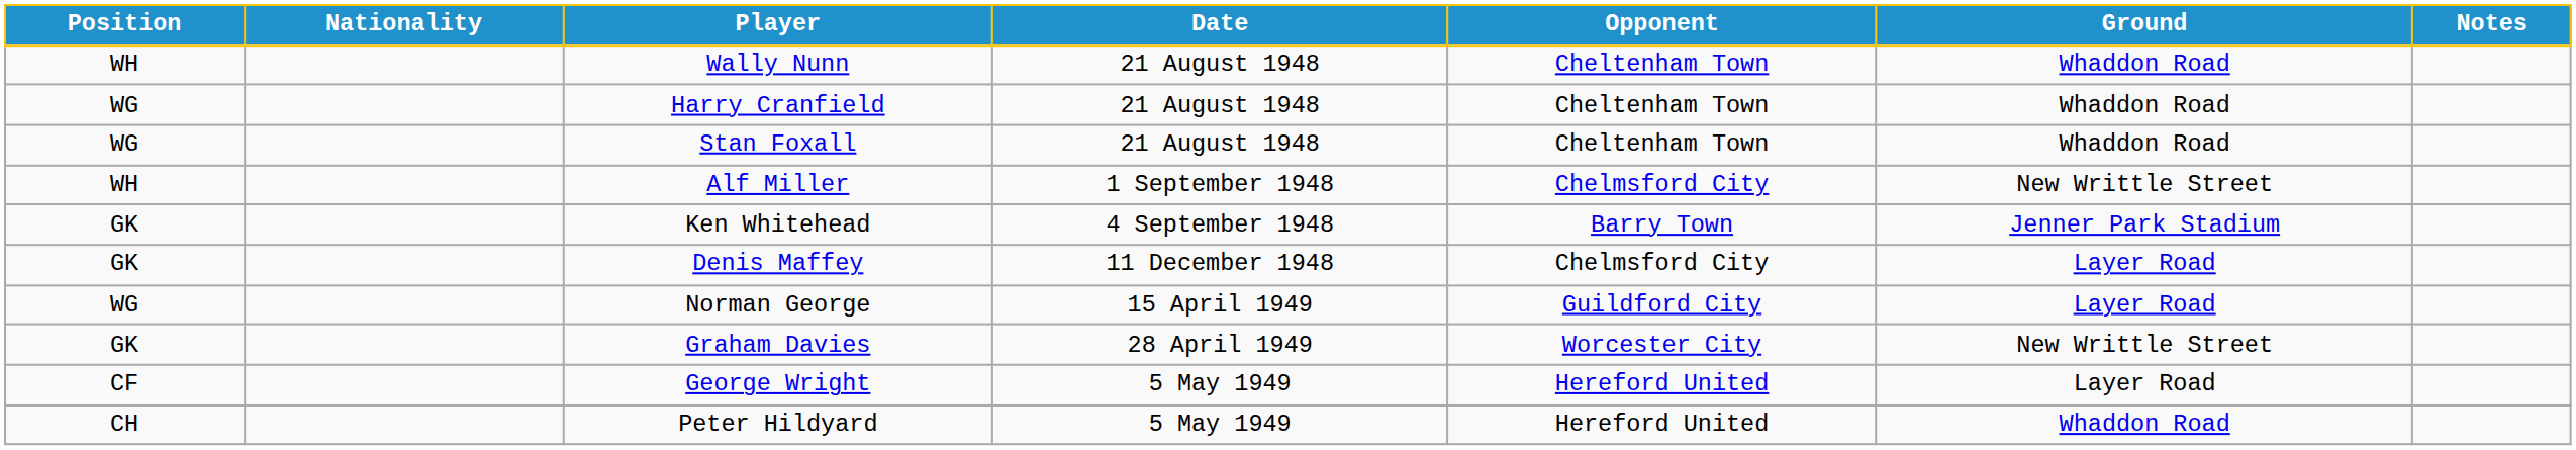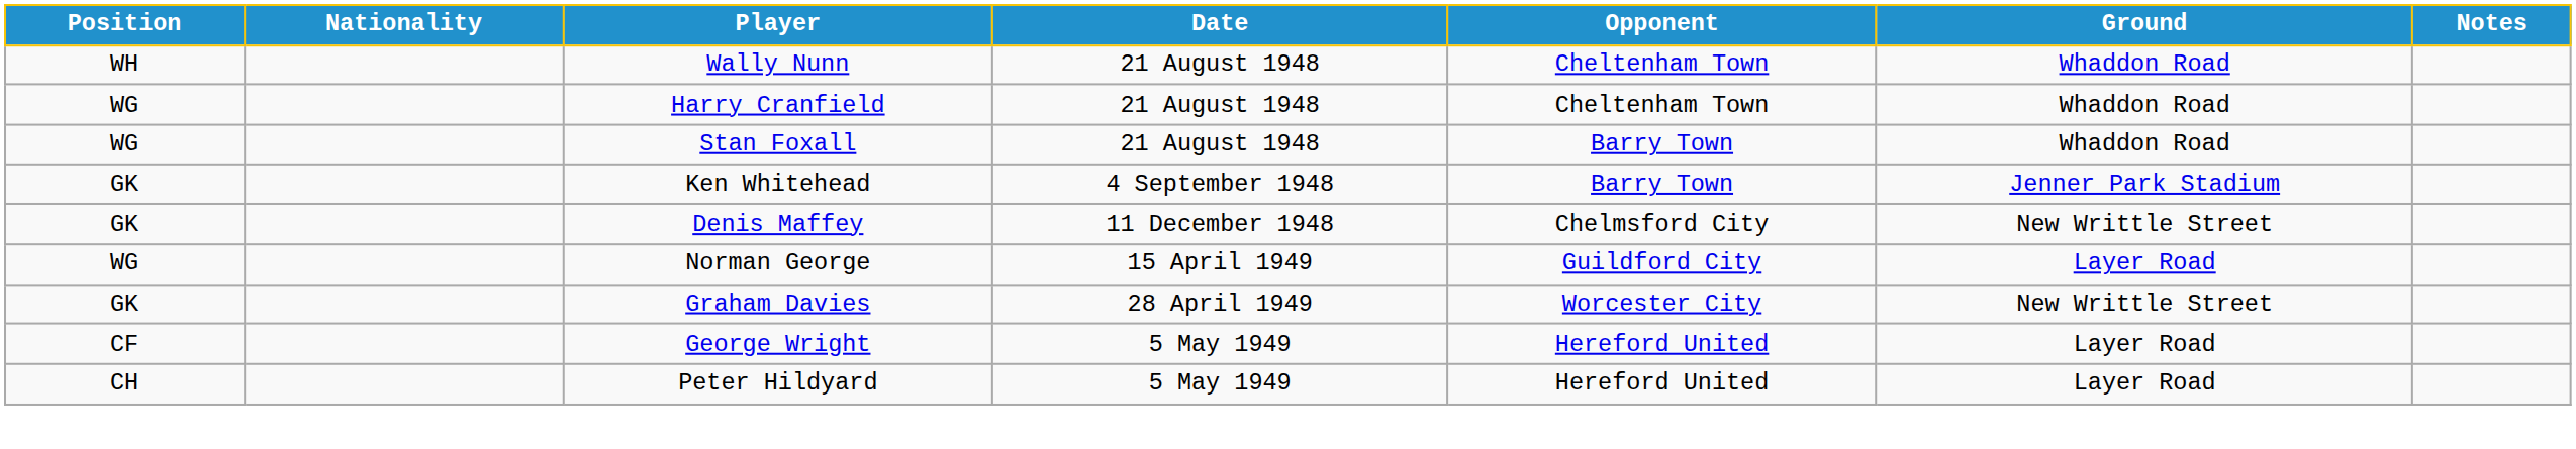 <table class="wikitable" style="text-align:center; font-size:90%; width:100%;">
 <tr>
 <th style="background:#2191CC; color:white; border:1px solid #F7C408; text-align:center;">Position</th>
 <th style="background:#2191CC; color:white; border:1px solid #F7C408; text-align:center;">Nationality</th>
 <th style="background:#2191CC; color:white; border:1px solid #F7C408; text-align:center;">Player</th>
 <th style="background:#2191CC; color:white; border:1px solid #F7C408; text-align:center;">Date</th>
 <th style="background:#2191CC; color:white; border:1px solid #F7C408; text-align:center;">Opponent</th>
 <th style="background:#2191CC; color:white; border:1px solid #F7C408; text-align:center;">Ground</th>
 <th style="background:#2191CC; color:white; border:1px solid #F7C408; text-align:center;">Notes</th>
 </tr>
 <tr>
 <td>WH</td>
 <td></td>
 <td><a href='#'>Wally Nunn</a></td>
 <td>21 August 1948</td>
 <td><a href='#'>Cheltenham Town</a></td>
 <td><a href='#'>Whaddon Road</a></td>
 <td></td>
 </tr>
 <tr>
 <td>WG</td>
 <td></td>
 <td><a href='#'>Harry Cranfield</a></td>
 <td>21 August 1948</td>
 <td>Cheltenham Town</td>
 <td>Whaddon Road</td>
 <td></td>
 </tr>
 <tr>
 <td>WG</td>
 <td></td>
 <td><a href='#'>Stan Foxall</a></td>
 <td>21 August 1948</td>
-<td>Cheltenham Town</td>
+<td><a href='#'>Barry Town</a></td>
 <td>Whaddon Road</td>
-<td></td>
-</tr>
-<tr>
-<td>WH</td>
-<td></td>
-<td><a href='#'>Alf Miller</a></td>
-<td>1 September 1948</td>
-<td><a href='#'>Chelmsford City</a></td>
-<td>New Writtle Street</td>
 <td></td>
 </tr>
 <tr>
 <td>GK</td>
 <td></td>
 <td>Ken Whitehead</td>
 <td>4 September 1948</td>
 <td><a href='#'>Barry Town</a></td>
 <td><a href='#'>Jenner Park Stadium</a></td>
 <td></td>
 </tr>
 <tr>
 <td>GK</td>
 <td></td>
 <td><a href='#'>Denis Maffey</a></td>
 <td>11 December 1948</td>
 <td>Chelmsford City</td>
-<td><a href='#'>Layer Road</a></td>
+<td>New Writtle Street</td>
 <td></td>
 </tr>
 <tr>
 <td>WG</td>
 <td></td>
 <td>Norman George</td>
 <td>15 April 1949</td>
 <td><a href='#'>Guildford City</a></td>
 <td><a href='#'>Layer Road</a></td>
 <td></td>
 </tr>
 <tr>
 <td>GK</td>
 <td></td>
 <td><a href='#'>Graham Davies</a></td>
 <td>28 April 1949</td>
 <td><a href='#'>Worcester City</a></td>
 <td>New Writtle Street</td>
 <td></td>
 </tr>
 <tr>
 <td>CF</td>
 <td></td>
 <td><a href='#'>George Wright</a></td>
 <td>5 May 1949</td>
 <td><a href='#'>Hereford United</a></td>
 <td>Layer Road</td>
 <td></td>
 </tr>
 <tr>
 <td>CH</td>
 <td></td>
 <td>Peter Hildyard</td>
 <td>5 May 1949</td>
 <td>Hereford United</td>
-<td><a href='#'>Whaddon Road</a></td>
+<td>Layer Road</td>
 <td></td>
 </tr>
 </table>
